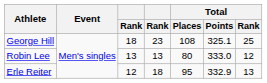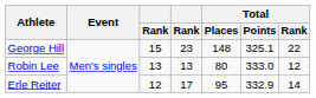 <table class=wikitable style=font-size:90%;text-align:center>
 <tr>
 <th rowspan=2>Athlete</th>
 <th rowspan=2>Event</th>
 <th></th>
 <th></th>
 <th colspan=3>Total</th>
 </tr>
 <tr style=font-size:95%>
 <th>Rank</th>
 <th>Rank</th>
 <th>Places</th>
 <th>Points</th>
 <th>Rank</th>
 </tr>
 <tr>
 <td align=left><a href='#'>George Hill</a></td>
 <td align=left rowspan=3><a href='#'>Men's singles</a></td>
-<td>18</td>
+<td>15</td>
 <td>23</td>
-<td>108</td>
+<td>148</td>
 <td>325.1</td>
-<td>25</td>
+<td>22</td>
 </tr>
 <tr>
 <td align=left><a href='#'>Robin Lee</a></td>
 <td>13</td>
 <td>13</td>
 <td>80</td>
 <td>333.0</td>
 <td>12</td>
 </tr>
 <tr>
 <td align=left><a href='#'>Erle Reiter</a></td>
 <td>12</td>
-<td>18</td>
+<td>17</td>
 <td>95</td>
 <td>332.9</td>
-<td>13</td>
+<td>14</td>
 </tr>
 </table>
